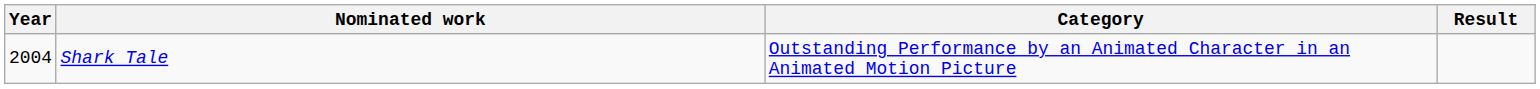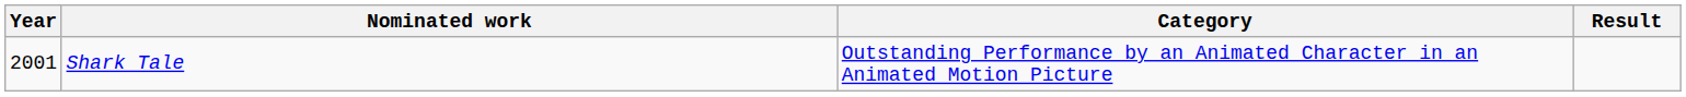 <table class="wikitable sortable">
 <tr>
 <th scope="col" style="width:1em;">Year</th>
 <th scope="col" style="width:39em;">Nominated work</th>
 <th scope="col" style="width:37em;">Category</th>
 <th scope="col" style="width:5em;">Result</th>
 </tr>
 <tr>
-<td>2004</td>
+<td>2001</td>
 <td><em><a href='#'>Shark Tale</a></em></td>
 <td><a href='#'>Outstanding Performance by an Animated Character in an Animated Motion Picture</a></td>
 <td></td>
 </tr>
 </table>
